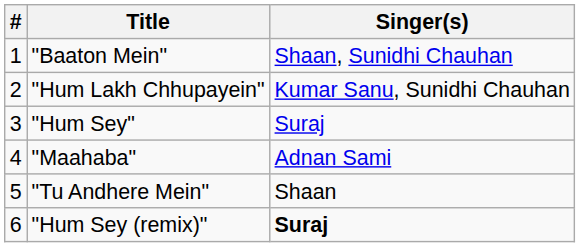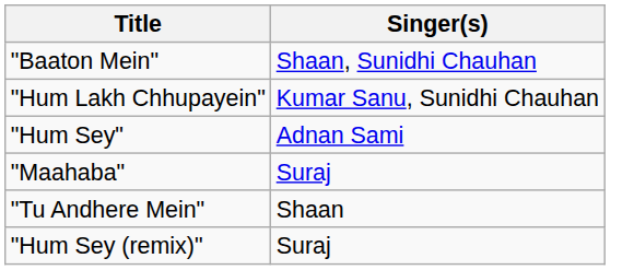 <table class="wikitable" style="font-size:95%;">
 <tr>
-<th>#</th>
 <th>Title</th>
 <th>Singer(s)</th>
 </tr>
 <tr>
-<td>1</td>
 <td>"Baaton Mein"</td>
 <td><a href='#'>Shaan</a>, <a href='#'>Sunidhi Chauhan</a></td>
 </tr>
 <tr>
-<td>2</td>
 <td>"Hum Lakh Chhupayein"</td>
 <td><a href='#'>Kumar Sanu</a>, Sunidhi Chauhan</td>
 </tr>
 <tr>
-<td>3</td>
 <td>"Hum Sey"</td>
+<td><a href='#'>Adnan Sami</a></td>
+</tr>
+<tr>
+<td>"Maahaba"</td>
 <td><a href='#'>Suraj</a></td>
 </tr>
 <tr>
-<td>4</td>
-<td>"Maahaba"</td>
-<td><a href='#'>Adnan Sami</a></td>
-</tr>
-<tr>
-<td>5</td>
 <td>"Tu Andhere Mein"</td>
 <td>Shaan</td>
 </tr>
 <tr>
-<td>6</td>
 <td>"Hum Sey (remix)"</td>
-<td><strong>Suraj</strong></td>
+<td>Suraj</td>
 </tr>
 </table>
